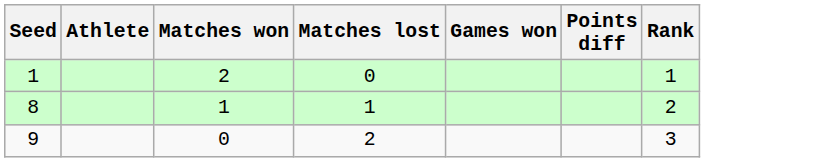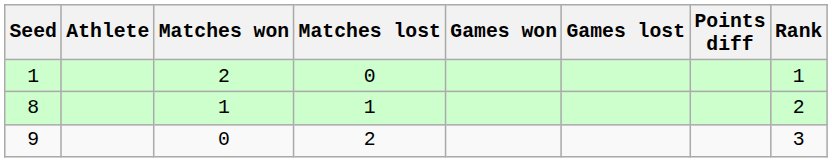 <table class="wikitable">
 <tr>
 <th>Seed</th>
 <th>Athlete</th>
 <th>Matches won</th>
 <th>Matches lost</th>
 <th>Games won</th>
+<th>Games lost</th>
 <th>Points<br>diff</th>
 <th>Rank</th>
 </tr>
 <tr bgcolor="#ccffcc">
 <td align="center">1</td>
 <td></td>
 <td align="center">2</td>
 <td align="center">0</td>
+<td align="center"></td>
 <td align="center"></td>
 <td align="center"></td>
 <td align="center">1</td>
 </tr>
 <tr bgcolor="#ccffcc">
 <td align="center">8</td>
 <td></td>
 <td align="center">1</td>
 <td align="center">1</td>
 <td align="center"></td>
 <td align="center"></td>
+<td align="center"></td>
 <td align="center">2</td>
 </tr>
 <tr>
 <td align="center">9</td>
 <td></td>
 <td align="center">0</td>
 <td align="center">2</td>
 <td align="center"></td>
 <td align="center"></td>
+<td align="center"></td>
 <td align="center">3</td>
 </tr>
 </table>
